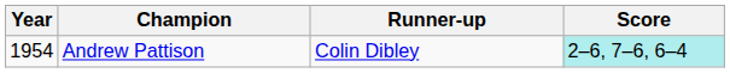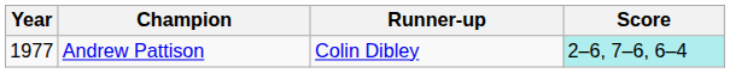 <table class="wikitable">
 <tr>
 <th>Year</th>
 <th width="200">Champion</th>
 <th width="200">Runner-up</th>
 <th width="125">Score</th>
 </tr>
 <tr>
-<td>1954</td>
+<td>1977</td>
 <td> <a href='#'>Andrew Pattison</a></td>
 <td> <a href='#'>Colin Dibley</a></td>
 <td style="background: paleturquoise;">2–6, 7–6, 6–4</td>
 </tr>
 </table>
